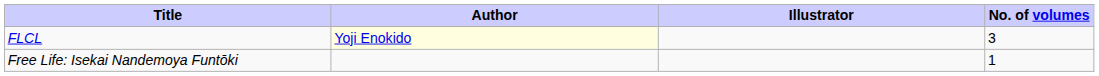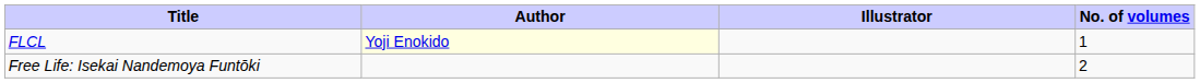 <table class="wikitable" style="width: 98%;">
 <tr>
 <th width=30% style="background:#ccf;">Title</th>
 <th width=30% style="background:#ccf;">Author</th>
 <th width=30% style="background:#ccf;">Illustrator</th>
 <th width=10% style="background:#ccf;">No. of <a href='#'>volumes</a></th>
 </tr>
 <tr>
 <td><em><a href='#'>FLCL</a></em></td>
 <td style="background: lightyellow;"><a href='#'>Yoji Enokido</a></td>
 <td></td>
-<td>3</td>
+<td>1</td>
 </tr>
 <tr>
 <td><em>Free Life: Isekai Nandemoya Funtōki</em></td>
 <td></td>
 <td></td>
-<td>1</td>
+<td>2</td>
 </tr>
 </table>
